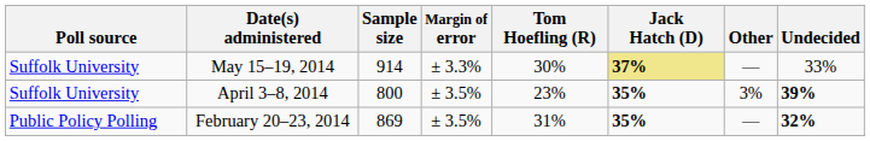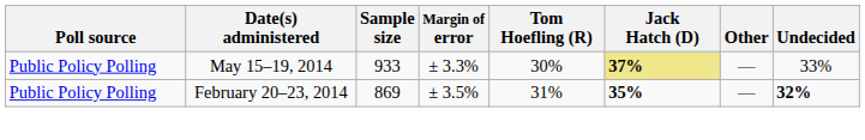 <table class="wikitable">
 <tr valign= bottom>
 <th style="width:160px;">Poll source</th>
 <th style="width:150px;">Date(s)<br>administered</th>
 <th class=small>Sample<br>size</th>
 <th class=small><small>Margin of</small><br>error</th>
 <th style="width:100px;">Tom<br>Hoefling (R)</th>
 <th style="width:100px;">Jack<br>Hatch (D)</th>
 <th style="width:40px;">Other</th>
 <th style="width:40px;">Undecided</th>
 </tr>
 <tr>
-<td><a href='#'>Suffolk University</a></td>
+<td><a href='#'>Public Policy Polling</a></td>
 <td align=center>May 15–19, 2014</td>
-<td align=center>914</td>
+<td align=center>933</td>
 <td align=center>± 3.3%</td>
 <td align=center>30%</td>
 <td style="background: khaki;"><strong>37%</strong></td>
 <td align=center>—</td>
 <td align=center>33%</td>
-</tr>
-<tr>
-<td><a href='#'>Suffolk University</a></td>
-<td align=center>April 3–8, 2014</td>
-<td align=center>800</td>
-<td align=center>± 3.5%</td>
-<td align=center>23%</td>
-<td><strong>35%</strong></td>
-<td align=center>3%</td>
-<td><strong>39%</strong></td>
 </tr>
 <tr>
 <td><a href='#'>Public Policy Polling</a></td>
 <td align=center>February 20–23, 2014</td>
 <td align=center>869</td>
 <td align=center>± 3.5%</td>
 <td align=center>31%</td>
 <td><strong>35%</strong></td>
 <td align=center>—</td>
 <td><strong>32%</strong></td>
 </tr>
 </table>
